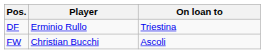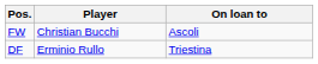 <table class="wikitable" style="font-size:95%;">
 <tr>
 <th width=20px>Pos.</th>
 <th width=170px>Player</th>
 <th width=190px>On loan to</th>
 </tr>
 <tr>
+<td><a href='#'>FW</a></td>
+<td> <a href='#'>Christian Bucchi</a></td>
+<td><a href='#'>Ascoli</a></td>
+</tr>
+<tr>
 <td><a href='#'>DF</a></td>
 <td> <a href='#'>Erminio Rullo</a></td>
 <td><a href='#'>Triestina</a></td>
 </tr>
-<tr>
-<td><a href='#'>FW</a></td>
-<td> <a href='#'>Christian Bucchi</a></td>
-<td><a href='#'>Ascoli</a></td>
-</tr>
 </table>
